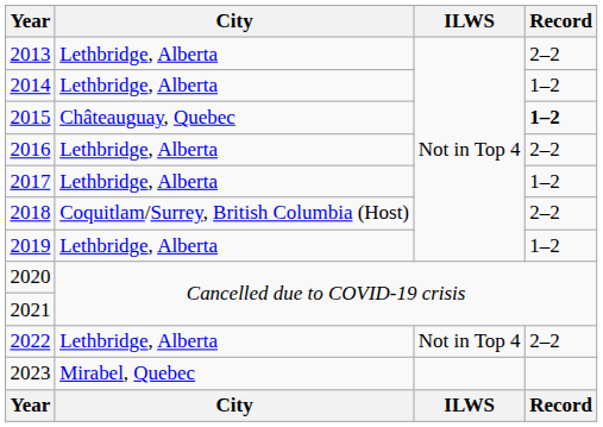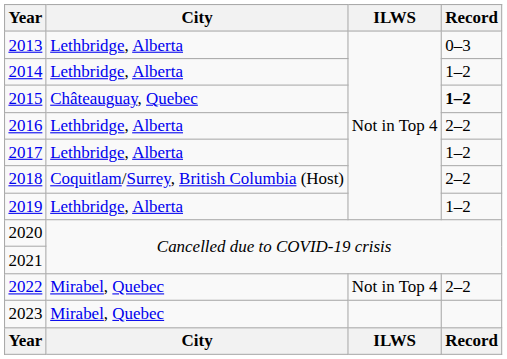 <table class="wikitable">
 <tr>
 <th>Year</th>
 <th>City</th>
 <th>ILWS</th>
 <th>Record</th>
 </tr>
 <tr>
 <td><a href='#'>2013</a></td>
 <td> <a href='#'>Lethbridge</a>, <a href='#'>Alberta</a></td>
 <td rowspan=7>Not in Top 4</td>
-<td>2–2</td>
+<td>0–3</td>
 </tr>
 <tr>
 <td><a href='#'>2014</a></td>
 <td> <a href='#'>Lethbridge</a>, <a href='#'>Alberta</a></td>
 <td>1–2</td>
 </tr>
 <tr>
 <td><a href='#'>2015</a></td>
 <td> <a href='#'>Châteauguay</a>, <a href='#'>Quebec</a></td>
 <td><strong>1–2</strong></td>
 </tr>
 <tr>
 <td><a href='#'>2016</a></td>
 <td> <a href='#'>Lethbridge</a>, <a href='#'>Alberta</a></td>
 <td>2–2</td>
 </tr>
 <tr>
 <td><a href='#'>2017</a></td>
 <td> <a href='#'>Lethbridge</a>, <a href='#'>Alberta</a></td>
 <td>1–2</td>
 </tr>
 <tr>
 <td><a href='#'>2018</a></td>
 <td> <a href='#'>Coquitlam</a>/<a href='#'>Surrey</a>, <a href='#'>British Columbia</a> (Host)</td>
 <td>2–2</td>
 </tr>
 <tr>
 <td><a href='#'>2019</a></td>
 <td> <a href='#'>Lethbridge</a>, <a href='#'>Alberta</a></td>
 <td>1–2</td>
 </tr>
 <tr>
 <td>2020</td>
 <td colspan=3 rowspan=2 style="text-align:center;"><em>Cancelled due to COVID-19 crisis</em></td>
 </tr>
 <tr>
 <td>2021</td>
 </tr>
 <tr>
 <td><a href='#'>2022</a></td>
-<td> <a href='#'>Lethbridge</a>, <a href='#'>Alberta</a></td>
+<td> <a href='#'>Mirabel</a>, <a href='#'>Quebec</a></td>
 <td>Not in Top 4</td>
 <td>2–2</td>
 </tr>
 <tr>
 <td>2023</td>
 <td> <a href='#'>Mirabel</a>, <a href='#'>Quebec</a></td>
 <td></td>
 <td></td>
 </tr>
 <tr>
 <th>Year</th>
 <th>City</th>
 <th>ILWS</th>
 <th>Record</th>
 </tr>
 </table>
